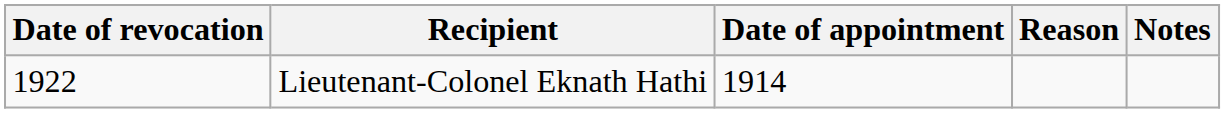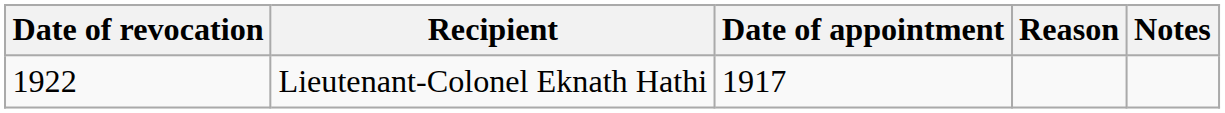 <table class="wikitable">
 <tr>
 <th>Date of revocation</th>
 <th>Recipient</th>
 <th>Date of appointment</th>
 <th>Reason</th>
 <th>Notes</th>
 </tr>
 <tr>
 <td>1922</td>
 <td>Lieutenant-Colonel Eknath Hathi</td>
-<td>1914</td>
+<td>1917</td>
 <td></td>
 <td></td>
 </tr>
 </table>
